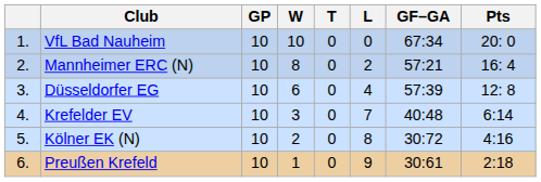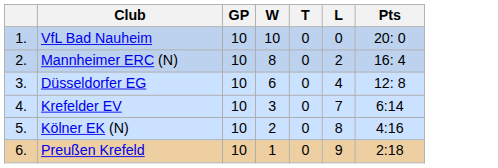 <table class="wikitable">
 <tr>
 <th width="30"></th>
 <th width="200">Club</th>
 <th width="30">GP</th>
 <th width="30">W</th>
 <th width="30">T</th>
 <th width="30">L</th>
-<th width="70">GF–GA</th>
 <th width="70">Pts</th>
 </tr>
 <tr bgcolor="#BCD2EE" align="center">
 <td>1.</td>
 <td align="left"><a href='#'>VfL Bad Nauheim</a></td>
 <td>10</td>
 <td>10</td>
 <td>0</td>
 <td>0</td>
-<td>67:34</td>
 <td>20: 0</td>
 </tr>
 <tr bgcolor=#BCD2EE align="center">
 <td>2.</td>
 <td align="left"><a href='#'>Mannheimer ERC</a> (N)</td>
 <td>10</td>
 <td>8</td>
 <td>0</td>
 <td>2</td>
-<td>57:21</td>
 <td>16: 4</td>
 </tr>
 <tr bgcolor=#CAE1FF align="center">
 <td>3.</td>
 <td align="left"><a href='#'>Düsseldorfer EG</a></td>
 <td>10</td>
 <td>6</td>
 <td>0</td>
 <td>4</td>
-<td>57:39</td>
 <td>12: 8</td>
 </tr>
 <tr bgcolor=#CAE1FF align="center">
 <td>4.</td>
 <td align="left"><a href='#'>Krefelder EV</a></td>
 <td>10</td>
 <td>3</td>
 <td>0</td>
 <td>7</td>
-<td>40:48</td>
 <td>6:14</td>
 </tr>
 <tr bgcolor=#CAE1FF align="center">
 <td>5.</td>
 <td align="left"><a href='#'>Kölner EK</a> (N)</td>
 <td>10</td>
 <td>2</td>
 <td>0</td>
 <td>8</td>
-<td>30:72</td>
 <td>4:16</td>
 </tr>
 <tr bgcolor=#EECFA1 align="center">
 <td>6.</td>
 <td align="left"><a href='#'>Preußen Krefeld</a></td>
 <td>10</td>
 <td>1</td>
 <td>0</td>
 <td>9</td>
-<td>30:61</td>
 <td>2:18</td>
 </tr>
 </table>
